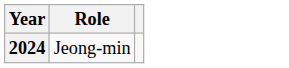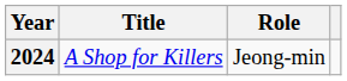 <table class="wikitable plainrowheaders">
 <tr>
 <th scope="col">Year</th>
+<th scope="col">Title</th>
 <th scope="col">Role</th>
 <th scope="col" class="unsortable"></th>
 </tr>
 <tr>
 <th scope="row">2024</th>
+<td><em><a href='#'>A Shop for Killers</a></em></td>
 <td>Jeong-min</td>
 <td style="text-align:center"></td>
 </tr>
 </table>
